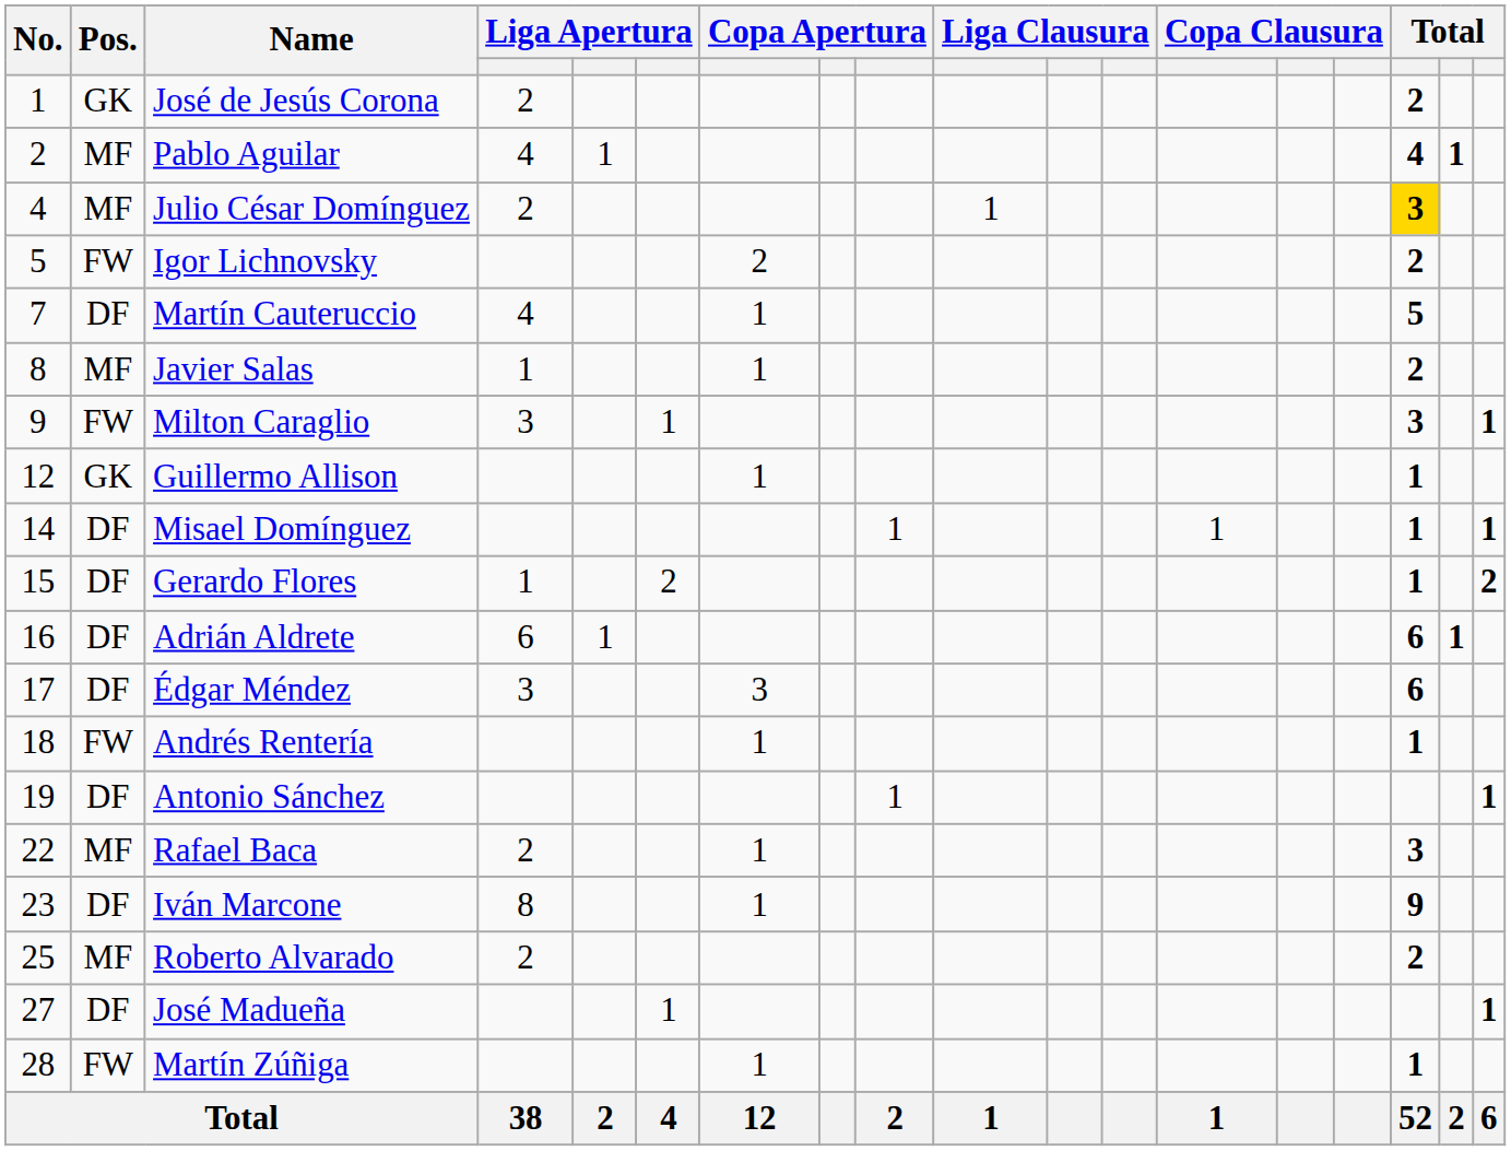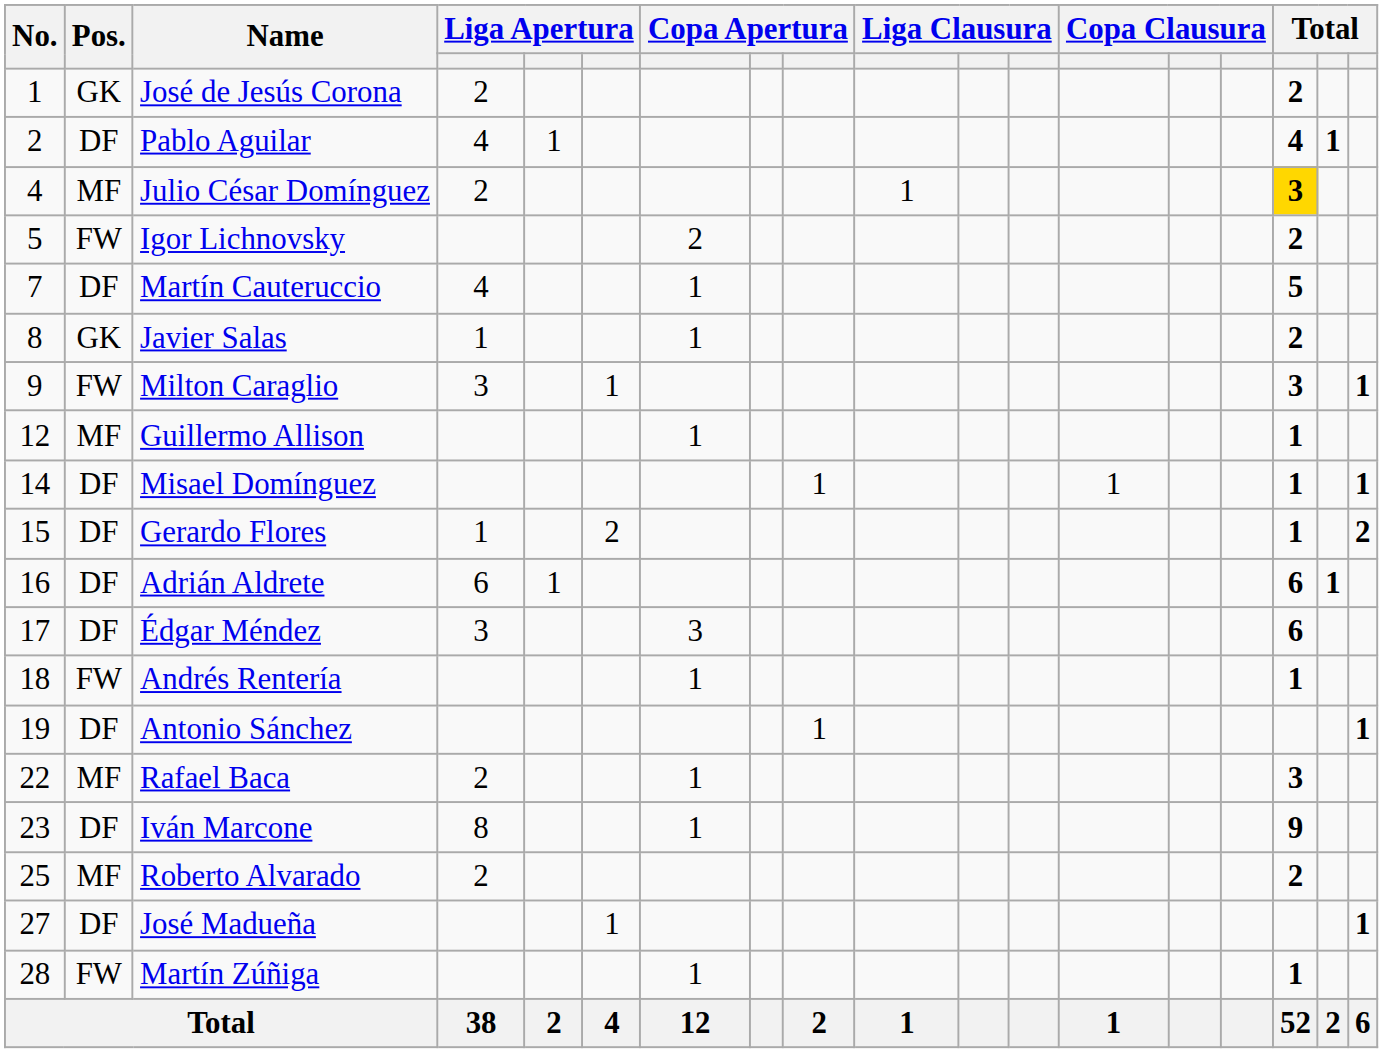 <table class="wikitable sortable" style="text-align: center">
 <tr>
 <th rowspan="2">No.</th>
 <th rowspan="2">Pos.</th>
 <th rowspan="2">Name</th>
 <th colspan="3"><a href='#'>Liga Apertura</a></th>
 <th colspan="3"><a href='#'>Copa Apertura</a></th>
 <th colspan="3"><a href='#'>Liga Clausura</a></th>
 <th colspan="3"><a href='#'>Copa Clausura</a></th>
 <th colspan="3"><strong>Total</strong></th>
 </tr>
 <tr>
 <th></th>
 <th></th>
 <th></th>
 <th></th>
 <th></th>
 <th></th>
 <th></th>
 <th></th>
 <th></th>
 <th></th>
 <th></th>
 <th></th>
 <th></th>
 <th></th>
 <th></th>
 </tr>
 <tr>
 <td>1</td>
 <td>GK</td>
 <td align=left> <a href='#'>José de Jesús Corona</a></td>
 <td>2</td>
 <td></td>
 <td></td>
 <td></td>
 <td></td>
 <td></td>
 <td></td>
 <td></td>
 <td></td>
 <td></td>
 <td></td>
 <td></td>
 <td><strong>2</strong></td>
 <td></td>
 <td></td>
 </tr>
 <tr>
 <td>2</td>
-<td>MF</td>
+<td>DF</td>
 <td align=left> <a href='#'>Pablo Aguilar</a></td>
 <td>4</td>
 <td>1</td>
 <td></td>
 <td></td>
 <td></td>
 <td></td>
 <td></td>
 <td></td>
 <td></td>
 <td></td>
 <td></td>
 <td></td>
 <td><strong>4</strong></td>
 <td><strong>1</strong></td>
 <td></td>
 </tr>
 <tr>
 <td>4</td>
 <td>MF</td>
 <td align=left> <a href='#'>Julio César Domínguez</a></td>
 <td>2</td>
 <td></td>
 <td></td>
 <td></td>
 <td></td>
 <td></td>
 <td>1</td>
 <td></td>
 <td></td>
 <td></td>
 <td></td>
 <td></td>
 <td style="background: gold;"><strong>3</strong></td>
 <td></td>
 <td></td>
 </tr>
 <tr>
 <td>5</td>
 <td>FW</td>
 <td align=left> <a href='#'>Igor Lichnovsky</a></td>
 <td></td>
 <td></td>
 <td></td>
 <td>2</td>
 <td></td>
 <td></td>
 <td></td>
 <td></td>
 <td></td>
 <td></td>
 <td></td>
 <td></td>
 <td><strong>2</strong></td>
 <td></td>
 <td></td>
 </tr>
 <tr>
 <td>7</td>
 <td>DF</td>
 <td align=left> <a href='#'>Martín Cauteruccio</a></td>
 <td>4</td>
 <td></td>
 <td></td>
 <td>1</td>
 <td></td>
 <td></td>
 <td></td>
 <td></td>
 <td></td>
 <td></td>
 <td></td>
 <td></td>
 <td><strong>5</strong></td>
 <td></td>
 <td></td>
 </tr>
 <tr>
 <td>8</td>
-<td>MF</td>
+<td>GK</td>
 <td align=left> <a href='#'>Javier Salas</a></td>
 <td>1</td>
 <td></td>
 <td></td>
 <td>1</td>
 <td></td>
 <td></td>
 <td></td>
 <td></td>
 <td></td>
 <td></td>
 <td></td>
 <td></td>
 <td><strong>2</strong></td>
 <td></td>
 <td></td>
 </tr>
 <tr>
 <td>9</td>
 <td>FW</td>
 <td align=left> <a href='#'>Milton Caraglio</a></td>
 <td>3</td>
 <td></td>
 <td>1</td>
 <td></td>
 <td></td>
 <td></td>
 <td></td>
 <td></td>
 <td></td>
 <td></td>
 <td></td>
 <td></td>
 <td><strong>3</strong></td>
 <td></td>
 <td><strong>1</strong></td>
 </tr>
 <tr>
 <td>12</td>
-<td>GK</td>
+<td>MF</td>
 <td align=left> <a href='#'>Guillermo Allison</a></td>
 <td></td>
 <td></td>
 <td></td>
 <td>1</td>
 <td></td>
 <td></td>
 <td></td>
 <td></td>
 <td></td>
 <td></td>
 <td></td>
 <td></td>
 <td><strong>1</strong></td>
 <td></td>
 <td></td>
 </tr>
 <tr>
 <td>14</td>
 <td>DF</td>
 <td align=left> <a href='#'>Misael Domínguez</a></td>
 <td></td>
 <td></td>
 <td></td>
 <td></td>
 <td></td>
 <td>1</td>
 <td></td>
 <td></td>
 <td></td>
 <td>1</td>
 <td></td>
 <td></td>
 <td><strong>1</strong></td>
 <td></td>
 <td><strong>1</strong></td>
 </tr>
 <tr>
 <td>15</td>
 <td>DF</td>
 <td align=left> <a href='#'>Gerardo Flores</a></td>
 <td>1</td>
 <td></td>
 <td>2</td>
 <td></td>
 <td></td>
 <td></td>
 <td></td>
 <td></td>
 <td></td>
 <td></td>
 <td></td>
 <td></td>
 <td><strong>1</strong></td>
 <td></td>
 <td><strong>2</strong></td>
 </tr>
 <tr>
 <td>16</td>
 <td>DF</td>
 <td align=left> <a href='#'>Adrián Aldrete</a></td>
 <td>6</td>
 <td>1</td>
 <td></td>
 <td></td>
 <td></td>
 <td></td>
 <td></td>
 <td></td>
 <td></td>
 <td></td>
 <td></td>
 <td></td>
 <td><strong>6</strong></td>
 <td><strong>1</strong></td>
 <td></td>
 </tr>
 <tr>
 <td>17</td>
 <td>DF</td>
 <td align=left> <a href='#'>Édgar Méndez</a></td>
 <td>3</td>
 <td></td>
 <td></td>
 <td>3</td>
 <td></td>
 <td></td>
 <td></td>
 <td></td>
 <td></td>
 <td></td>
 <td></td>
 <td></td>
 <td><strong>6</strong></td>
 <td></td>
 <td></td>
 </tr>
 <tr>
 <td>18</td>
 <td>FW</td>
 <td align=left> <a href='#'>Andrés Rentería</a></td>
 <td></td>
 <td></td>
 <td></td>
 <td>1</td>
 <td></td>
 <td></td>
 <td></td>
 <td></td>
 <td></td>
 <td></td>
 <td></td>
 <td></td>
 <td><strong>1</strong></td>
 <td></td>
 <td></td>
 </tr>
 <tr>
 <td>19</td>
 <td>DF</td>
 <td align=left> <a href='#'>Antonio Sánchez</a></td>
 <td></td>
 <td></td>
 <td></td>
 <td></td>
 <td></td>
 <td>1</td>
 <td></td>
 <td></td>
 <td></td>
 <td></td>
 <td></td>
 <td></td>
 <td></td>
 <td></td>
 <td><strong>1</strong></td>
 </tr>
 <tr>
 <td>22</td>
 <td>MF</td>
 <td align=left> <a href='#'>Rafael Baca</a></td>
 <td>2</td>
 <td></td>
 <td></td>
 <td>1</td>
 <td></td>
 <td></td>
 <td></td>
 <td></td>
 <td></td>
 <td></td>
 <td></td>
 <td></td>
 <td><strong>3</strong></td>
 <td></td>
 <td></td>
 </tr>
 <tr>
 <td>23</td>
 <td>DF</td>
 <td align=left> <a href='#'>Iván Marcone</a></td>
 <td>8</td>
 <td></td>
 <td></td>
 <td>1</td>
 <td></td>
 <td></td>
 <td></td>
 <td></td>
 <td></td>
 <td></td>
 <td></td>
 <td></td>
 <td><strong>9</strong></td>
 <td></td>
 <td></td>
 </tr>
 <tr>
 <td>25</td>
 <td>MF</td>
 <td align=left> <a href='#'>Roberto Alvarado</a></td>
 <td>2</td>
 <td></td>
 <td></td>
 <td></td>
 <td></td>
 <td></td>
 <td></td>
 <td></td>
 <td></td>
 <td></td>
 <td></td>
 <td></td>
 <td><strong>2</strong></td>
 <td></td>
 <td></td>
 </tr>
 <tr>
 <td>27</td>
 <td>DF</td>
 <td align=left> <a href='#'>José Madueña</a></td>
 <td></td>
 <td></td>
 <td>1</td>
 <td></td>
 <td></td>
 <td></td>
 <td></td>
 <td></td>
 <td></td>
 <td></td>
 <td></td>
 <td></td>
 <td></td>
 <td></td>
 <td><strong>1</strong></td>
 </tr>
 <tr>
 <td>28</td>
 <td>FW</td>
 <td align=left> <a href='#'>Martín Zúñiga</a></td>
 <td></td>
 <td></td>
 <td></td>
 <td>1</td>
 <td></td>
 <td></td>
 <td></td>
 <td></td>
 <td></td>
 <td></td>
 <td></td>
 <td></td>
 <td><strong>1</strong></td>
 <td></td>
 <td></td>
 </tr>
 <tr>
 <th colspan=3>Total</th>
 <th>38</th>
 <th>2</th>
 <th>4</th>
 <th>12</th>
 <th></th>
 <th>2</th>
 <th>1</th>
 <th></th>
 <th></th>
 <th>1</th>
 <th></th>
 <th></th>
 <th><strong>52</strong></th>
 <th><strong>2</strong></th>
 <th><strong>6</strong></th>
 </tr>
 </table>
